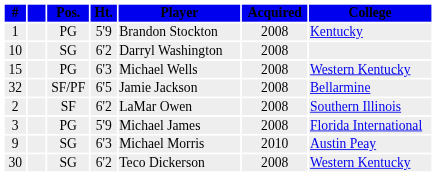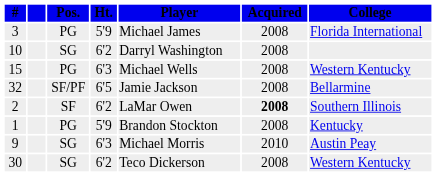 <table width=40%>
 <tr style="background:#00e;">
 <th width=3%><span><strong>#</strong></span></th>
 <td width=3%></td>
 <th width=3%><span><strong>Pos.</strong></span></th>
 <th width=3%><span><strong>Ht.</strong></span></th>
 <th width=20%><span><strong>Player</strong></span></th>
 <th width=5%><span><strong>Acquired</strong></span></th>
 <th width=20%><span><strong>College</strong></span></th>
 </tr>
 <tr style="background:#eee;">
-<td align=center>1</td>
+<td align=center>3</td>
 <td align=center></td>
 <td align=center>PG</td>
 <td align=center>5'9</td>
-<td>Brandon Stockton</td>
+<td>Michael James</td>
 <td align=center>2008</td>
-<td><a href='#'>Kentucky</a></td>
+<td><a href='#'>Florida International</a></td>
 </tr>
 <tr style="background:#eee;">
 <td align=center>10</td>
 <td align=center></td>
 <td align=center>SG</td>
 <td align=center>6'2</td>
 <td>Darryl Washington</td>
 <td align=center>2008</td>
 <td></td>
 </tr>
 <tr style="background:#eee;">
 <td align=center>15</td>
 <td align=center></td>
 <td align=center>PG</td>
 <td align=center>6'3</td>
 <td>Michael Wells</td>
 <td align=center>2008</td>
 <td><a href='#'>Western Kentucky</a></td>
 </tr>
 <tr style="background:#eee;">
 <td align=center>32</td>
 <td align=center></td>
 <td align=center>SF/PF</td>
 <td align=center>6'5</td>
 <td>Jamie Jackson</td>
 <td align=center>2008</td>
 <td><a href='#'>Bellarmine</a></td>
 </tr>
 <tr style="background:#eee;">
 <td align=center>2</td>
 <td align=center></td>
 <td align=center>SF</td>
 <td align=center>6'2</td>
 <td>LaMar Owen</td>
-<td align=center>2008</td>
+<td align=center><strong>2008</strong></td>
 <td><a href='#'>Southern Illinois</a></td>
 </tr>
 <tr style="background:#eee;">
-<td align=center>3</td>
+<td align=center>1</td>
 <td align=center></td>
 <td align=center>PG</td>
 <td align=center>5'9</td>
-<td>Michael James</td>
+<td>Brandon Stockton</td>
 <td align=center>2008</td>
-<td><a href='#'>Florida International</a></td>
+<td><a href='#'>Kentucky</a></td>
 </tr>
 <tr style="background:#eee;">
 <td align=center>9</td>
 <td align=center></td>
 <td align=center>SG</td>
 <td align=center>6'3</td>
 <td>Michael Morris</td>
 <td align=center>2010</td>
 <td><a href='#'>Austin Peay</a></td>
 </tr>
 <tr style="background:#eee;">
 <td align=center>30</td>
 <td align=center></td>
 <td align=center>SG</td>
 <td align=center>6'2</td>
 <td>Teco Dickerson</td>
 <td align=center>2008</td>
 <td><a href='#'>Western Kentucky</a></td>
 </tr>
 </table>
